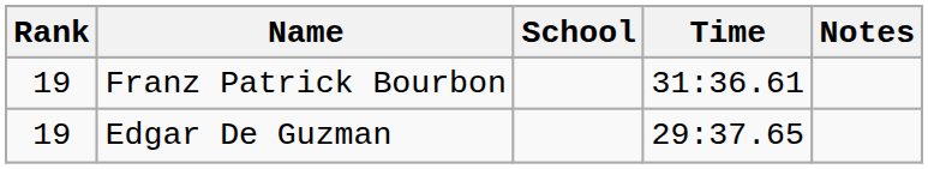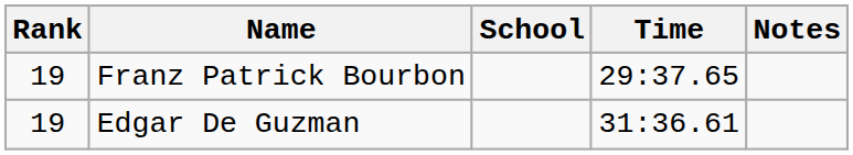 <table class="wikitable sortable" style="text-align:center">
 <tr>
 <th>Rank</th>
 <th>Name</th>
 <th>School</th>
 <th>Time</th>
 <th>Notes</th>
 </tr>
 <tr>
 <td>19</td>
 <td align=left>Franz Patrick Bourbon</td>
 <td align=left></td>
-<td>31:36.61</td>
+<td>29:37.65</td>
 <td></td>
 </tr>
 <tr>
 <td>19</td>
 <td align=left>Edgar De Guzman</td>
 <td align=left></td>
-<td>29:37.65</td>
+<td>31:36.61</td>
 <td></td>
 </tr>
 </table>
